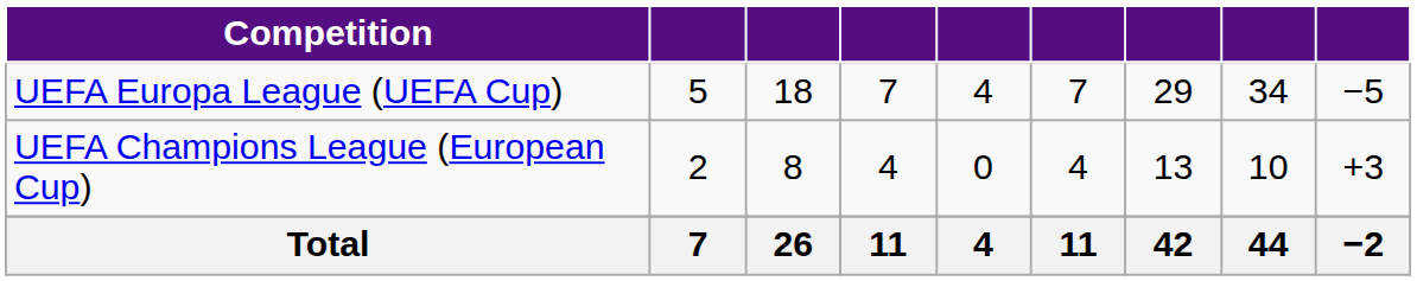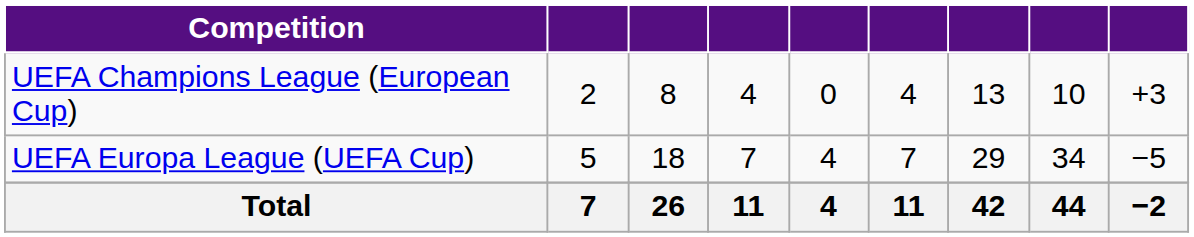 <table class="wikitable" style="text-align: center;">
 <tr>
 <th width="280" style="background:#550E81;color:#ffffff;border:1px solid #ffffff;">Competition</th>
 <th width="35" style="background:#550E81;color:#ffffff;border:1px solid #ffffff;"></th>
 <th width="35" style="background:#550E81;color:#ffffff;border:1px solid #ffffff;"></th>
 <th width="35" style="background:#550E81;color:#ffffff;border:1px solid #ffffff;"></th>
 <th width="35" style="background:#550E81;color:#ffffff;border:1px solid #ffffff;"></th>
 <th width="35" style="background:#550E81;color:#ffffff;border:1px solid #ffffff;"></th>
 <th width="35" style="background:#550E81;color:#ffffff;border:1px solid #ffffff;"></th>
 <th width="35" style="background:#550E81;color:#ffffff;border:1px solid #ffffff;"></th>
 <th width="35" style="background:#550E81;color:#ffffff;border:1px solid #ffffff;"></th>
 </tr>
 <tr>
+<td align=left><a href='#'>UEFA Champions League</a> (<a href='#'>European Cup</a>)</td>
+<td>2</td>
+<td>8</td>
+<td>4</td>
+<td>0</td>
+<td>4</td>
+<td>13</td>
+<td>10</td>
+<td>+3</td>
+</tr>
+<tr>
 <td align=left><a href='#'>UEFA Europa League</a> (<a href='#'>UEFA Cup</a>)</td>
 <td>5</td>
 <td>18</td>
 <td>7</td>
 <td>4</td>
 <td>7</td>
 <td>29</td>
 <td>34</td>
 <td>−5</td>
-</tr>
-<tr>
-<td align=left><a href='#'>UEFA Champions League</a> (<a href='#'>European Cup</a>)</td>
-<td>2</td>
-<td>8</td>
-<td>4</td>
-<td>0</td>
-<td>4</td>
-<td>13</td>
-<td>10</td>
-<td>+3</td>
 </tr>
 <tr>
 </tr>
 <tr class="sortbottom">
 <th>Total</th>
 <th>7</th>
 <th>26</th>
 <th>11</th>
 <th>4</th>
 <th>11</th>
 <th>42</th>
 <th>44</th>
 <th>−2</th>
 </tr>
 </table>
